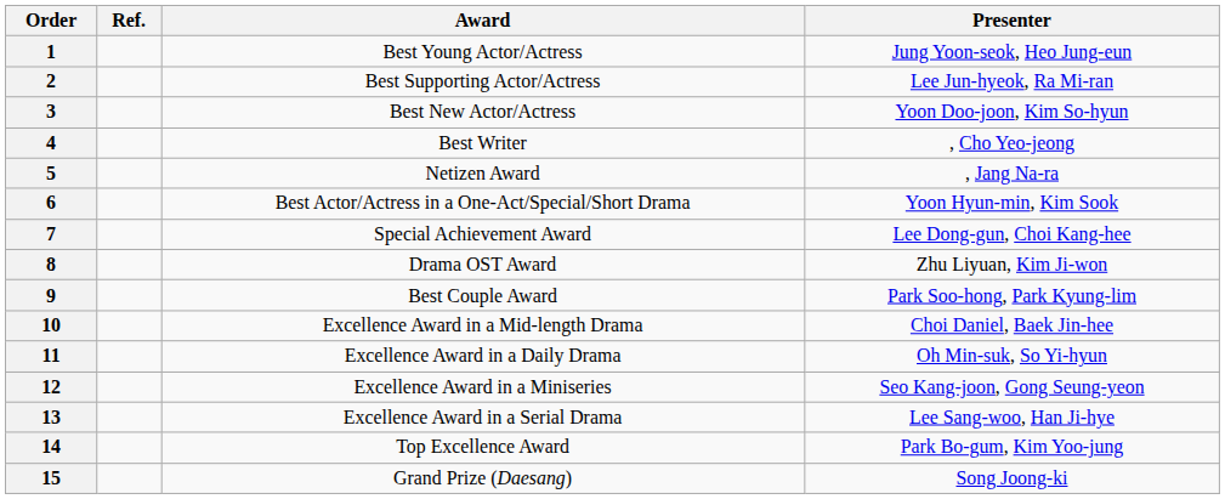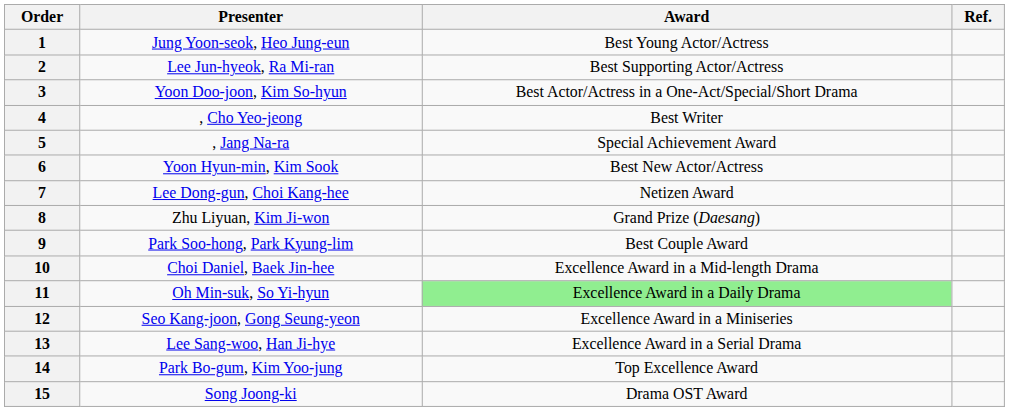 <table class="wikitable" style="text-align:center; width:80%;">
 <tr>
 <th>Order</th>
+<th>Presenter</th>
+<th>Award</th>
 <th>Ref.</th>
-<th>Award</th>
-<th>Presenter</th>
 </tr>
 <tr>
 <th>1</th>
+<td><a href='#'>Jung Yoon-seok</a>, <a href='#'>Heo Jung-eun</a></td>
+<td>Best Young Actor/Actress</td>
 <td></td>
-<td>Best Young Actor/Actress</td>
-<td><a href='#'>Jung Yoon-seok</a>, <a href='#'>Heo Jung-eun</a></td>
 </tr>
 <tr>
 <th>2</th>
+<td><a href='#'>Lee Jun-hyeok</a>, <a href='#'>Ra Mi-ran</a></td>
+<td>Best Supporting Actor/Actress</td>
 <td></td>
-<td>Best Supporting Actor/Actress</td>
-<td><a href='#'>Lee Jun-hyeok</a>, <a href='#'>Ra Mi-ran</a></td>
 </tr>
 <tr>
 <th>3</th>
+<td><a href='#'>Yoon Doo-joon</a>, <a href='#'>Kim So-hyun</a></td>
+<td>Best Actor/Actress in a One-Act/Special/Short Drama</td>
 <td></td>
-<td>Best New Actor/Actress</td>
-<td><a href='#'>Yoon Doo-joon</a>, <a href='#'>Kim So-hyun</a></td>
 </tr>
 <tr>
 <th>4</th>
+<td>, <a href='#'>Cho Yeo-jeong</a></td>
+<td>Best Writer</td>
 <td></td>
-<td>Best Writer</td>
-<td>, <a href='#'>Cho Yeo-jeong</a></td>
 </tr>
 <tr>
 <th>5</th>
+<td>, <a href='#'>Jang Na-ra</a></td>
+<td>Special Achievement Award</td>
 <td></td>
-<td>Netizen Award</td>
-<td>, <a href='#'>Jang Na-ra</a></td>
 </tr>
 <tr>
 <th>6</th>
+<td><a href='#'>Yoon Hyun-min</a>, <a href='#'>Kim Sook</a></td>
+<td>Best New Actor/Actress</td>
 <td></td>
-<td>Best Actor/Actress in a One-Act/Special/Short Drama</td>
-<td><a href='#'>Yoon Hyun-min</a>, <a href='#'>Kim Sook</a></td>
 </tr>
 <tr>
 <th>7</th>
+<td><a href='#'>Lee Dong-gun</a>, <a href='#'>Choi Kang-hee</a></td>
+<td>Netizen Award</td>
 <td></td>
-<td>Special Achievement Award</td>
-<td><a href='#'>Lee Dong-gun</a>, <a href='#'>Choi Kang-hee</a></td>
 </tr>
 <tr>
 <th>8</th>
+<td>Zhu Liyuan, <a href='#'>Kim Ji-won</a></td>
+<td>Grand Prize (<em>Daesang</em>)</td>
 <td></td>
-<td>Drama OST Award</td>
-<td>Zhu Liyuan, <a href='#'>Kim Ji-won</a></td>
 </tr>
 <tr>
 <th>9</th>
+<td><a href='#'>Park Soo-hong</a>, <a href='#'>Park Kyung-lim</a></td>
+<td>Best Couple Award</td>
 <td></td>
-<td>Best Couple Award</td>
-<td><a href='#'>Park Soo-hong</a>, <a href='#'>Park Kyung-lim</a></td>
 </tr>
 <tr>
 <th>10</th>
+<td><a href='#'>Choi Daniel</a>, <a href='#'>Baek Jin-hee</a></td>
+<td>Excellence Award in a Mid-length Drama</td>
 <td></td>
-<td>Excellence Award in a Mid-length Drama</td>
-<td><a href='#'>Choi Daniel</a>, <a href='#'>Baek Jin-hee</a></td>
 </tr>
 <tr>
 <th>11</th>
+<td><a href='#'>Oh Min-suk</a>, <a href='#'>So Yi-hyun</a></td>
+<td style="background: lightgreen;">Excellence Award in a Daily Drama</td>
 <td></td>
-<td>Excellence Award in a Daily Drama</td>
-<td><a href='#'>Oh Min-suk</a>, <a href='#'>So Yi-hyun</a></td>
 </tr>
 <tr>
 <th>12</th>
+<td><a href='#'>Seo Kang-joon</a>, <a href='#'>Gong Seung-yeon</a></td>
+<td>Excellence Award in a Miniseries</td>
 <td></td>
-<td>Excellence Award in a Miniseries</td>
-<td><a href='#'>Seo Kang-joon</a>, <a href='#'>Gong Seung-yeon</a></td>
 </tr>
 <tr>
 <th>13</th>
+<td><a href='#'>Lee Sang-woo</a>, <a href='#'>Han Ji-hye</a></td>
+<td>Excellence Award in a Serial Drama</td>
 <td></td>
-<td>Excellence Award in a Serial Drama</td>
-<td><a href='#'>Lee Sang-woo</a>, <a href='#'>Han Ji-hye</a></td>
 </tr>
 <tr>
 <th>14</th>
+<td><a href='#'>Park Bo-gum</a>, <a href='#'>Kim Yoo-jung</a></td>
+<td>Top Excellence Award</td>
 <td></td>
-<td>Top Excellence Award</td>
-<td><a href='#'>Park Bo-gum</a>, <a href='#'>Kim Yoo-jung</a></td>
 </tr>
 <tr>
 <th>15</th>
+<td><a href='#'>Song Joong-ki</a></td>
+<td>Drama OST Award</td>
 <td></td>
-<td>Grand Prize (<em>Daesang</em>)</td>
-<td><a href='#'>Song Joong-ki</a></td>
 </tr>
 </table>
